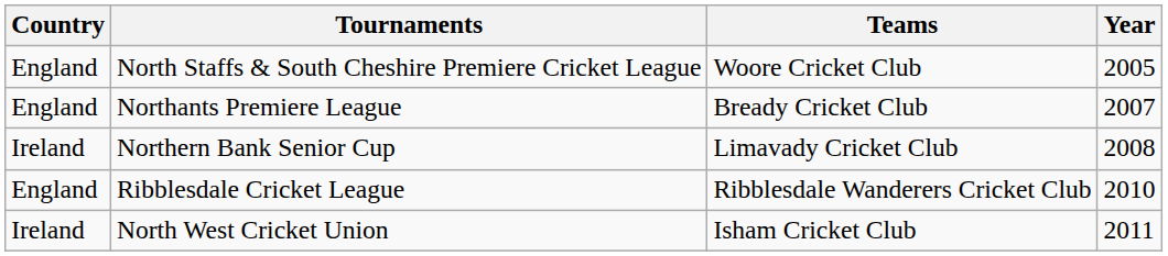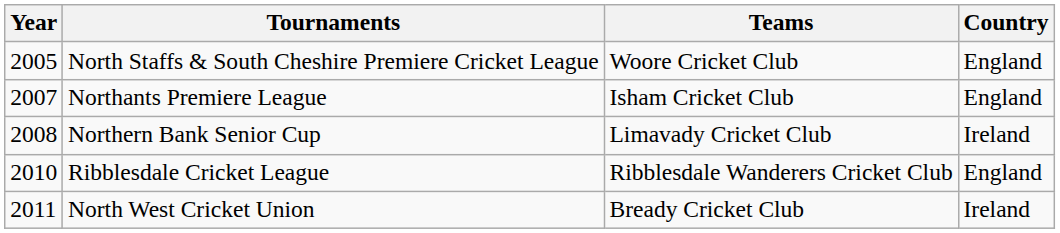 <table class="wikitable">
 <tr>
-<th>Country</th>
+<th>Year</th>
 <th>Tournaments</th>
 <th>Teams</th>
-<th>Year</th>
+<th>Country</th>
 </tr>
 <tr>
-<td>England</td>
+<td>2005</td>
 <td>North Staffs & South Cheshire Premiere Cricket League</td>
 <td>Woore Cricket Club</td>
-<td>2005</td>
+<td>England</td>
 </tr>
 <tr>
+<td>2007</td>
+<td>Northants Premiere League</td>
+<td>Isham Cricket Club</td>
 <td>England</td>
-<td>Northants Premiere League</td>
-<td>Bready Cricket Club</td>
-<td>2007</td>
 </tr>
 <tr>
-<td>Ireland</td>
+<td>2008</td>
 <td>Northern Bank Senior Cup</td>
 <td>Limavady Cricket Club</td>
-<td>2008</td>
+<td>Ireland</td>
 </tr>
 <tr>
-<td>England</td>
+<td>2010</td>
 <td>Ribblesdale Cricket League</td>
 <td>Ribblesdale Wanderers Cricket Club</td>
-<td>2010</td>
+<td>England</td>
 </tr>
 <tr>
+<td>2011</td>
+<td>North West Cricket Union</td>
+<td>Bready Cricket Club</td>
 <td>Ireland</td>
-<td>North West Cricket Union</td>
-<td>Isham Cricket Club</td>
-<td>2011</td>
 </tr>
 </table>
